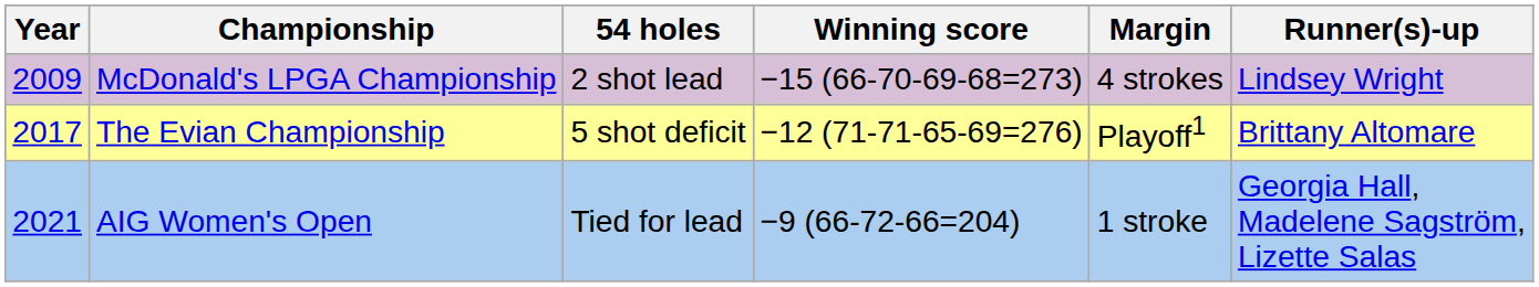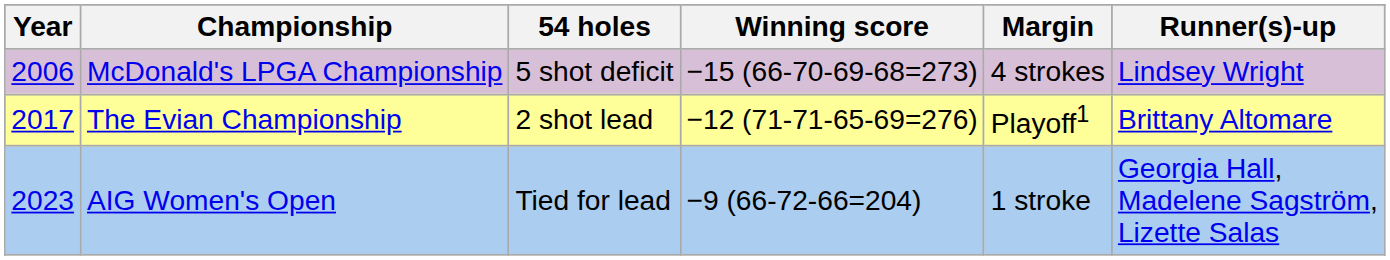 <table class="wikitable">
 <tr>
 <th>Year</th>
 <th>Championship</th>
 <th>54 holes</th>
 <th>Winning score</th>
 <th>Margin</th>
 <th>Runner(s)-up</th>
 </tr>
 <tr style="background:#D8BFD8;">
-<td><a href='#'>2009</a></td>
+<td><a href='#'>2006</a></td>
 <td><a href='#'>McDonald's LPGA Championship</a></td>
-<td>2 shot lead</td>
+<td>5 shot deficit</td>
 <td>−15 (66-70-69-68=273)</td>
 <td>4 strokes</td>
 <td> <a href='#'>Lindsey Wright</a></td>
 </tr>
 <tr style="background:#FFFF99;">
 <td><a href='#'>2017</a></td>
 <td><a href='#'>The Evian Championship</a></td>
-<td>5 shot deficit</td>
+<td>2 shot lead</td>
 <td>−12 (71-71-65-69=276)</td>
 <td>Playoff<sup>1</sup></td>
 <td> <a href='#'>Brittany Altomare</a></td>
 </tr>
 <tr style="background:#ABCDEF;">
-<td><a href='#'>2021</a></td>
+<td><a href='#'>2023</a></td>
 <td><a href='#'>AIG Women's Open</a></td>
 <td>Tied for lead</td>
 <td>−9 (66-72-66=204)</td>
 <td>1 stroke</td>
 <td> <a href='#'>Georgia Hall</a>,<br> <a href='#'>Madelene Sagström</a>,<br>  <a href='#'>Lizette Salas</a></td>
 </tr>
 </table>
